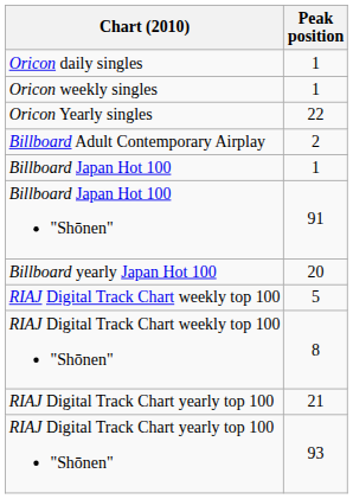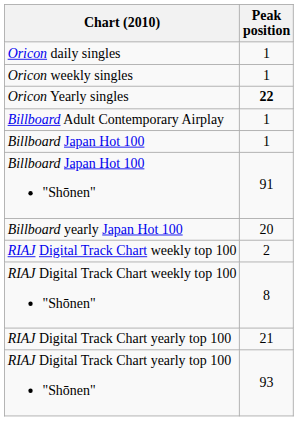 <table class="wikitable">
 <tr>
 <th>Chart (2010)</th>
 <th>Peak<br>position</th>
 </tr>
 <tr>
 <td><em><a href='#'>Oricon</a></em> daily singles</td>
 <td align="center">1</td>
 </tr>
 <tr>
 <td><em>Oricon</em> weekly singles</td>
 <td align="center">1</td>
 </tr>
 <tr>
 <td><em>Oricon</em> Yearly singles</td>
-<td align="center">22</td>
+<td align="center"><strong>22</strong></td>
 </tr>
 <tr>
 <td><em><a href='#'>Billboard</a></em> Adult Contemporary Airplay</td>
-<td align="center">2</td>
+<td align="center">1</td>
 </tr>
 <tr>
 <td><em>Billboard</em> <a href='#'>Japan Hot 100</a></td>
 <td align="center">1</td>
 </tr>
 <tr>
 <td><em>Billboard</em> <a href='#'>Japan Hot 100</a><br><ul><li>"Shōnen"</li></ul></td>
 <td align="center">91</td>
 </tr>
 <tr>
 <td><em>Billboard</em> yearly <a href='#'>Japan Hot 100</a></td>
 <td align="center">20</td>
 </tr>
 <tr>
 <td><em><a href='#'>RIAJ</a></em> <a href='#'>Digital Track Chart</a> weekly top 100</td>
-<td align="center">5</td>
+<td align="center">2</td>
 </tr>
 <tr>
 <td><em>RIAJ</em> Digital Track Chart weekly top 100<br><ul><li>"Shōnen"</li></ul></td>
 <td align="center">8</td>
 </tr>
 <tr>
 <td><em>RIAJ</em> Digital Track Chart yearly top 100</td>
 <td align="center">21</td>
 </tr>
 <tr>
 <td><em>RIAJ</em> Digital Track Chart yearly top 100<br><ul><li>"Shōnen"</li></ul></td>
 <td align="center">93</td>
 </tr>
 </table>
